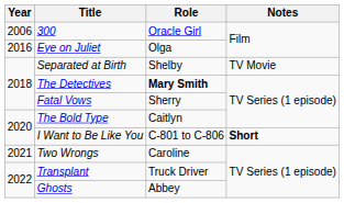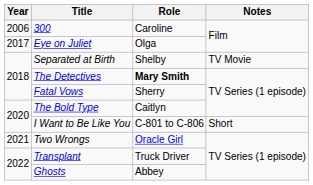 <table class="wikitable">
 <tr>
 <th>Year</th>
 <th>Title</th>
 <th>Role</th>
 <th class="unsortable">Notes</th>
 </tr>
 <tr>
 <td>2006</td>
 <td><em><a href='#'>300</a></em></td>
-<td><a href='#'>Oracle Girl</a></td>
+<td>Caroline</td>
 <td rowspan="2">Film</td>
 </tr>
 <tr>
-<td>2016</td>
+<td>2017</td>
 <td><em><a href='#'>Eye on Juliet</a></em></td>
 <td>Olga</td>
 </tr>
 <tr>
 <td rowspan="3">2018</td>
 <td><em>Separated at Birth</em></td>
 <td>Shelby</td>
 <td>TV Movie</td>
 </tr>
 <tr>
 <td><em><a href='#'>The Detectives</a></em></td>
 <td><strong>Mary Smith</strong></td>
 <td rowspan="3">TV Series (1 episode)</td>
 </tr>
 <tr>
 <td><em><a href='#'>Fatal Vows</a></em></td>
 <td>Sherry</td>
 </tr>
 <tr>
 <td rowspan="2">2020</td>
 <td><em><a href='#'>The Bold Type</a></em></td>
 <td>Caitlyn</td>
 </tr>
 <tr>
 <td><em>I Want to Be Like You</em></td>
 <td>C-801 to C-806</td>
-<td><strong>Short</strong></td>
+<td>Short</td>
 </tr>
 <tr>
 <td>2021</td>
 <td><em>Two Wrongs</em></td>
-<td>Caroline</td>
+<td><a href='#'>Oracle Girl</a></td>
 <td rowspan="3">TV Series (1 episode)</td>
 </tr>
 <tr>
 <td rowspan="2">2022</td>
 <td><em><a href='#'>Transplant</a></em></td>
 <td>Truck Driver</td>
 </tr>
 <tr>
 <td><em><a href='#'>Ghosts</a></em></td>
 <td>Abbey</td>
 </tr>
 </table>
